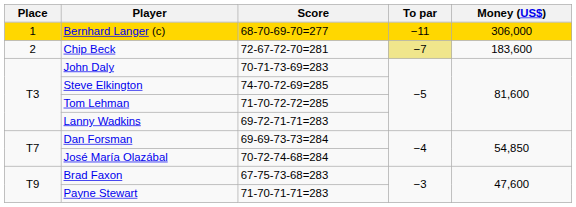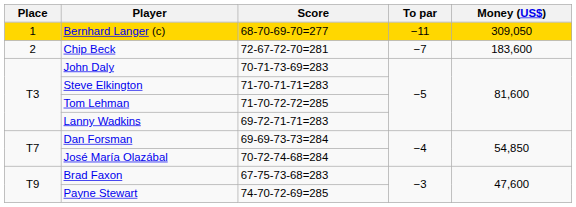 <table class="wikitable" style="width:50em; margin-bottom:0">
 <tr>
 <th>Place</th>
 <th>Player</th>
 <th>Score</th>
 <th>To par</th>
 <th>Money (<a href='#'>US$</a>)</th>
 </tr>
 <tr style="background:gold">
 <td align=center>1</td>
 <td> <a href='#'>Bernhard Langer</a> (c)</td>
 <td>68-70-69-70=277</td>
 <td align=center>−11</td>
-<td align=center>306,000</td>
+<td align=center>309,050</td>
 </tr>
 <tr>
 <td align=center>2</td>
 <td> <a href='#'>Chip Beck</a></td>
 <td>72-67-72-70=281</td>
-<td align=center style="background: khaki;">−7</td>
+<td align=center>−7</td>
 <td align=center>183,600</td>
 </tr>
 <tr>
 <td rowspan=4 align=center>T3</td>
 <td> <a href='#'>John Daly</a></td>
 <td>70-71-73-69=283</td>
 <td rowspan=4 align=center>−5</td>
 <td rowspan=4 align=center>81,600</td>
 </tr>
 <tr>
 <td> <a href='#'>Steve Elkington</a></td>
-<td>74-70-72-69=285</td>
+<td>71-70-71-71=283</td>
 </tr>
 <tr>
 <td> <a href='#'>Tom Lehman</a></td>
 <td>71-70-72-72=285</td>
 </tr>
 <tr>
 <td> <a href='#'>Lanny Wadkins</a></td>
 <td>69-72-71-71=283</td>
 </tr>
 <tr>
 <td rowspan=2 align=center>T7</td>
 <td> <a href='#'>Dan Forsman</a></td>
 <td>69-69-73-73=284</td>
 <td rowspan=2 align=center>−4</td>
 <td rowspan=2 align=center>54,850</td>
 </tr>
 <tr>
 <td> <a href='#'>José María Olazábal</a></td>
 <td>70-72-74-68=284</td>
 </tr>
 <tr>
 <td rowspan=2 align=center>T9</td>
 <td> <a href='#'>Brad Faxon</a></td>
 <td>67-75-73-68=283</td>
 <td rowspan=2 align=center>−3</td>
 <td rowspan=2 align=center>47,600</td>
 </tr>
 <tr>
 <td> <a href='#'>Payne Stewart</a></td>
-<td>71-70-71-71=283</td>
+<td>74-70-72-69=285</td>
 </tr>
 </table>
